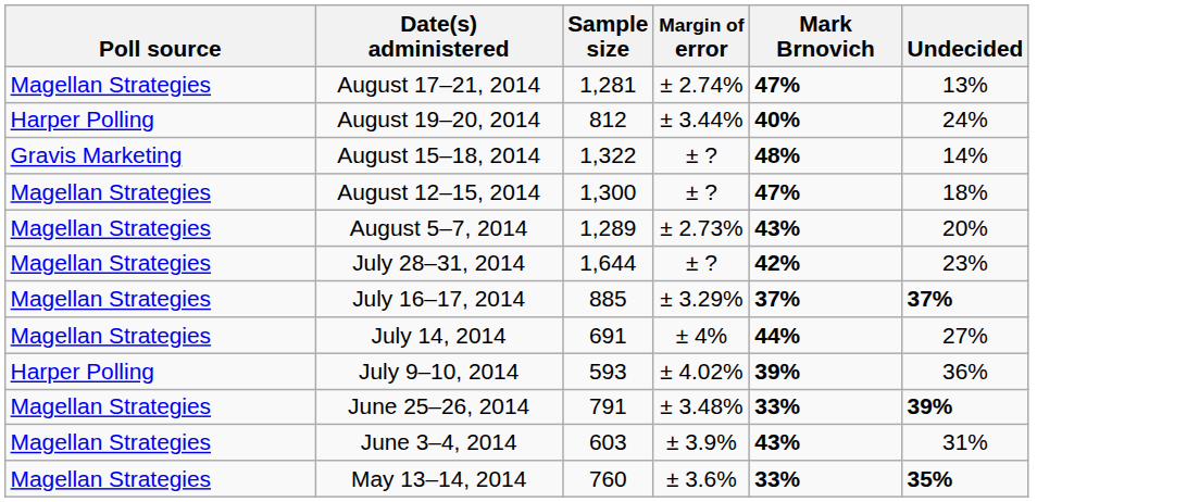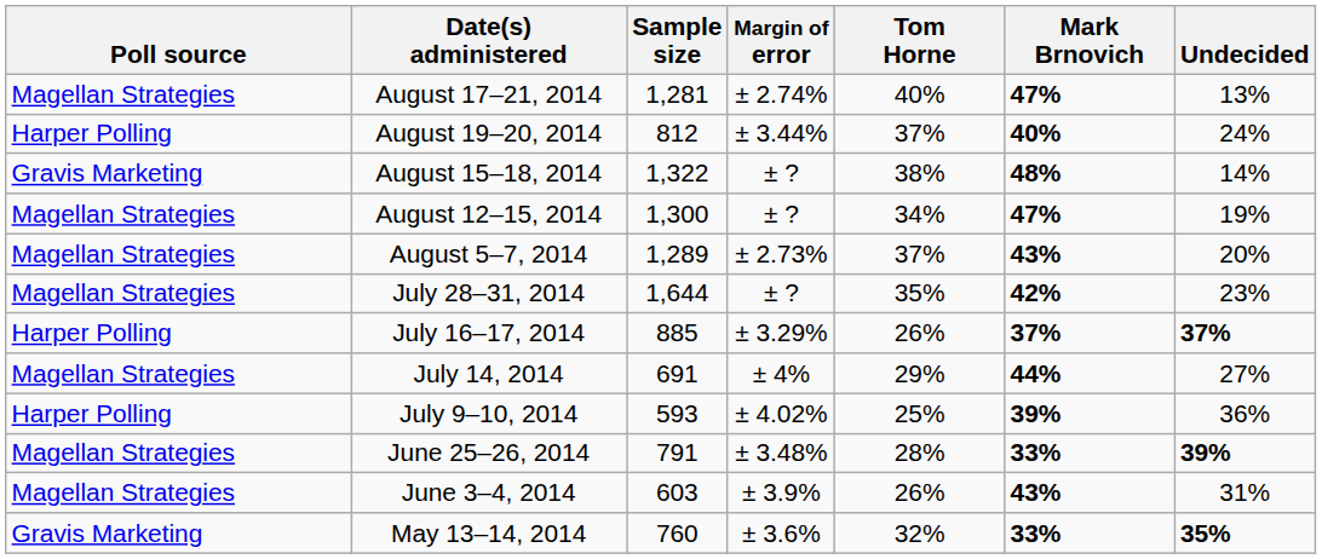 <table class="wikitable" style="font-size:90%">
 <tr valign= bottom>
 <th style="width:190px;">Poll source</th>
 <th style="width:150px;">Date(s)<br>administered</th>
 <th class=small>Sample<br>size</th>
 <th class=small><small>Margin of</small><br>error</th>
+<th style="width:90px;">Tom<br>Horne</th>
 <th style="width:90px;">Mark<br>Brnovich</th>
 <th style="width:40px;">Undecided</th>
 </tr>
 <tr>
 <td><a href='#'>Magellan Strategies</a></td>
 <td align=center>August 17–21, 2014</td>
 <td align=center>1,281</td>
 <td align=center>± 2.74%</td>
+<td align=center>40%</td>
 <td><strong>47%</strong></td>
 <td align=center>13%</td>
 </tr>
 <tr>
 <td><a href='#'>Harper Polling</a></td>
 <td align=center>August 19–20, 2014</td>
 <td align=center>812</td>
 <td align=center>± 3.44%</td>
+<td align=center>37%</td>
 <td><strong>40%</strong></td>
 <td align=center>24%</td>
 </tr>
 <tr>
 <td><a href='#'>Gravis Marketing</a></td>
 <td align=center>August 15–18, 2014</td>
 <td align=center>1,322</td>
 <td align=center>± ?</td>
+<td align=center>38%</td>
 <td><strong>48%</strong></td>
 <td align=center>14%</td>
 </tr>
 <tr>
 <td><a href='#'>Magellan Strategies</a></td>
 <td align=center>August 12–15, 2014</td>
 <td align=center>1,300</td>
 <td align=center>± ?</td>
+<td align=center>34%</td>
 <td><strong>47%</strong></td>
-<td align=center>18%</td>
+<td align=center>19%</td>
 </tr>
 <tr>
 <td><a href='#'>Magellan Strategies</a></td>
 <td align=center>August 5–7, 2014</td>
 <td align=center>1,289</td>
 <td align=center>± 2.73%</td>
+<td align=center>37%</td>
 <td><strong>43%</strong></td>
 <td align=center>20%</td>
 </tr>
 <tr>
 <td><a href='#'>Magellan Strategies</a></td>
 <td align=center>July 28–31, 2014</td>
 <td align=center>1,644</td>
 <td align=center>± ?</td>
+<td align=center>35%</td>
 <td><strong>42%</strong></td>
 <td align=center>23%</td>
 </tr>
 <tr>
-<td><a href='#'>Magellan Strategies</a></td>
+<td><a href='#'>Harper Polling</a></td>
 <td align=center>July 16–17, 2014</td>
 <td align=center>885</td>
 <td align=center>± 3.29%</td>
+<td align=center>26%</td>
 <td><strong>37%</strong></td>
 <td><strong>37%</strong></td>
 </tr>
 <tr>
 <td><a href='#'>Magellan Strategies</a></td>
 <td align=center>July 14, 2014</td>
 <td align=center>691</td>
 <td align=center>± 4%</td>
+<td align=center>29%</td>
 <td><strong>44%</strong></td>
 <td align=center>27%</td>
 </tr>
 <tr>
 <td><a href='#'>Harper Polling</a></td>
 <td align=center>July 9–10, 2014</td>
 <td align=center>593</td>
 <td align=center>± 4.02%</td>
+<td align=center>25%</td>
 <td><strong>39%</strong></td>
 <td align=center>36%</td>
 </tr>
 <tr>
 <td><a href='#'>Magellan Strategies</a></td>
 <td align=center>June 25–26, 2014</td>
 <td align=center>791</td>
 <td align=center>± 3.48%</td>
+<td align=center>28%</td>
 <td><strong>33%</strong></td>
 <td><strong>39%</strong></td>
 </tr>
 <tr>
 <td><a href='#'>Magellan Strategies</a></td>
 <td align=center>June 3–4, 2014</td>
 <td align=center>603</td>
 <td align=center>± 3.9%</td>
+<td align=center>26%</td>
 <td><strong>43%</strong></td>
 <td align=center>31%</td>
 </tr>
 <tr>
-<td><a href='#'>Magellan Strategies</a></td>
+<td><a href='#'>Gravis Marketing</a></td>
 <td align=center>May 13–14, 2014</td>
 <td align=center>760</td>
 <td align=center>± 3.6%</td>
+<td align=center>32%</td>
 <td><strong>33%</strong></td>
 <td><strong>35%</strong></td>
 </tr>
 </table>
